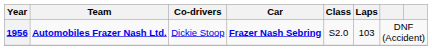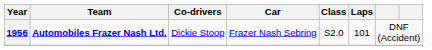 <table class="wikitable" style="font-size:90%">
 <tr>
 <th>Year</th>
 <th>Team</th>
 <th>Co-drivers</th>
 <th>Car</th>
 <th>Class</th>
 <th>Laps</th>
 <th></th>
 <th></th>
 </tr>
 <tr align="center">
 <th><a href='#'>1956</a></th>
 <td align="left"><strong> <a href='#'>Automobiles Frazer Nash Ltd.</a></strong></td>
 <td align="left"> <a href='#'>Dickie Stoop</a></td>
-<td align="left"><strong><a href='#'>Frazer Nash Sebring</a></strong></td>
+<td align="left"><a href='#'>Frazer Nash Sebring</a></td>
 <td>S2.0</td>
-<td>103</td>
+<td>101</td>
 <td colspan=2>DNF<br>(Accident)</td>
 </tr>
 <tr align="center">
 </tr>
 </table>
